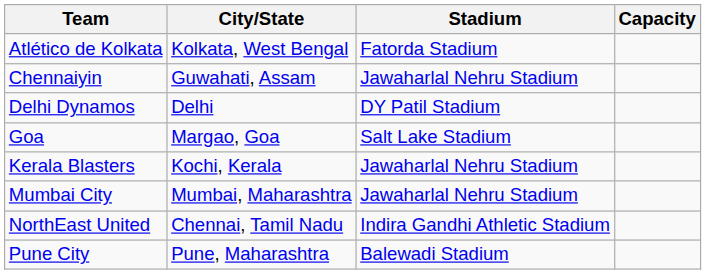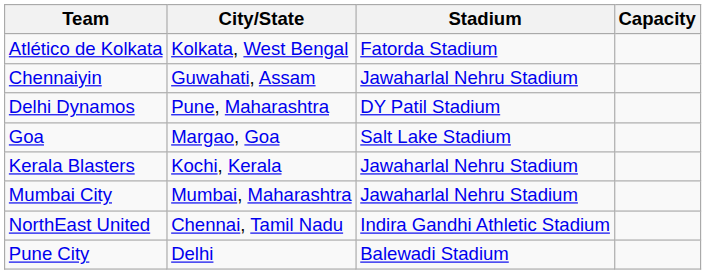 <table class="wikitable sortable">
 <tr>
 <th>Team</th>
 <th>City/State</th>
 <th>Stadium</th>
 <th>Capacity</th>
 </tr>
 <tr>
 <td><a href='#'>Atlético de Kolkata</a></td>
 <td><a href='#'>Kolkata</a>, <a href='#'>West Bengal</a></td>
 <td><a href='#'>Fatorda Stadium</a></td>
 <td style="text-align:center"></td>
 </tr>
 <tr>
 <td><a href='#'>Chennaiyin</a></td>
 <td><a href='#'>Guwahati</a>, <a href='#'>Assam</a></td>
 <td><a href='#'>Jawaharlal Nehru Stadium</a></td>
 <td style="text-align:center"></td>
 </tr>
 <tr>
 <td><a href='#'>Delhi Dynamos</a></td>
-<td><a href='#'>Delhi</a></td>
+<td><a href='#'>Pune</a>, <a href='#'>Maharashtra</a></td>
 <td><a href='#'>DY Patil Stadium</a></td>
 <td style="text-align:center"></td>
 </tr>
 <tr>
 <td><a href='#'>Goa</a></td>
 <td><a href='#'>Margao</a>, <a href='#'>Goa</a></td>
 <td><a href='#'>Salt Lake Stadium</a></td>
 <td style="text-align:center"></td>
 </tr>
 <tr>
 <td><a href='#'>Kerala Blasters</a></td>
 <td><a href='#'>Kochi</a>, <a href='#'>Kerala</a></td>
 <td><a href='#'>Jawaharlal Nehru Stadium</a></td>
 <td style="text-align:center"></td>
 </tr>
 <tr>
 <td><a href='#'>Mumbai City</a></td>
 <td><a href='#'>Mumbai</a>, <a href='#'>Maharashtra</a></td>
 <td><a href='#'>Jawaharlal Nehru Stadium</a></td>
 <td style="text-align:center"></td>
 </tr>
 <tr>
 <td><a href='#'>NorthEast United</a></td>
 <td><a href='#'>Chennai</a>, <a href='#'>Tamil Nadu</a></td>
 <td><a href='#'>Indira Gandhi Athletic Stadium</a></td>
 <td style="text-align:center"></td>
 </tr>
 <tr>
 <td><a href='#'>Pune City</a></td>
-<td><a href='#'>Pune</a>, <a href='#'>Maharashtra</a></td>
+<td><a href='#'>Delhi</a></td>
 <td><a href='#'>Balewadi Stadium</a></td>
 <td style="text-align:center"></td>
 </tr>
 </table>
